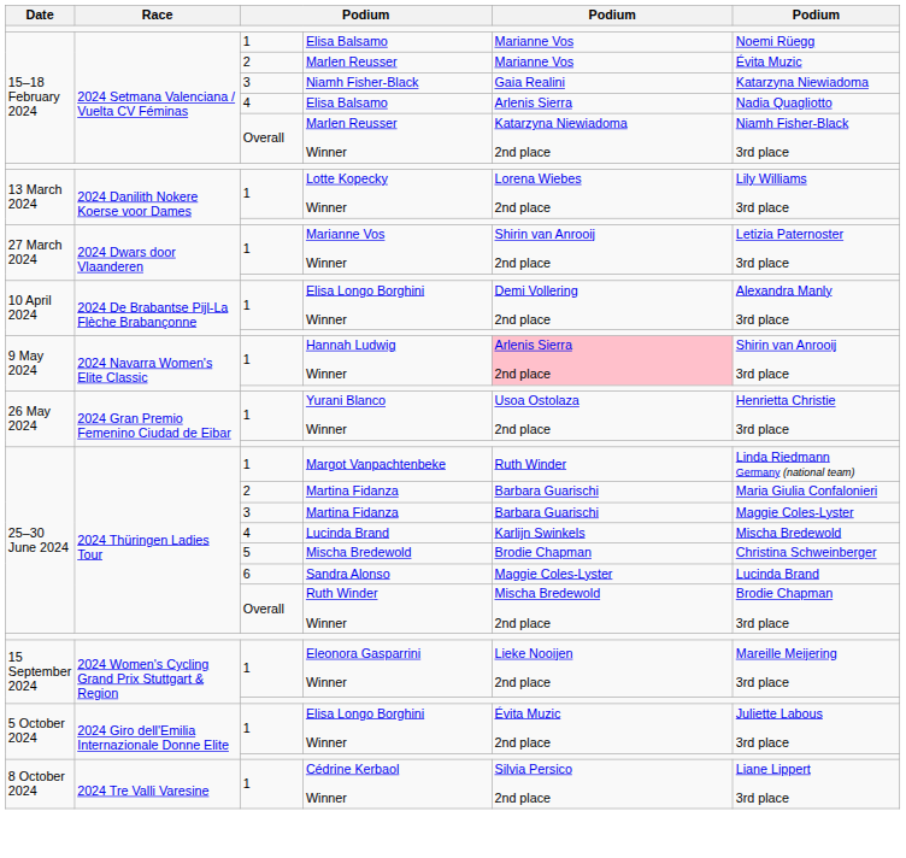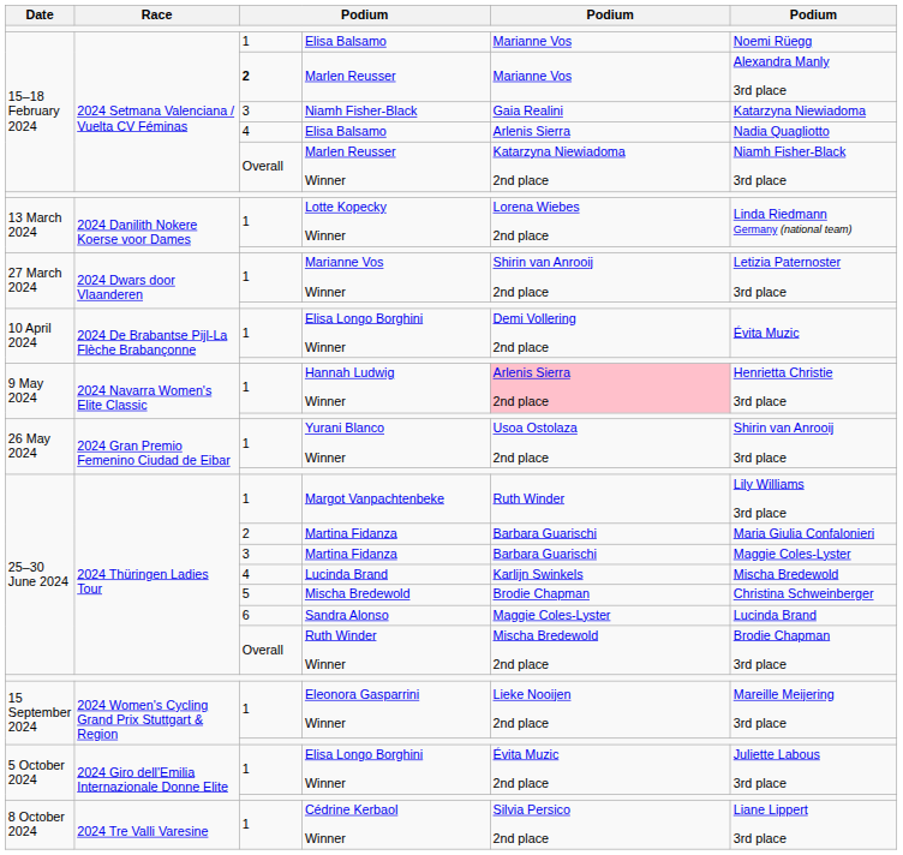 <table class="wikitable" width=70%>
 <tr>
 <th>Date</th>
 <th width=20%>Race</th>
 <th colspan=2 width=30%>Podium</th>
 <th colspan=1 width=30%>Podium</th>
 <th colspan=1 width=30%>Podium</th>
 </tr>
 <tr>
 <td colspan=6></td>
 </tr>
 <tr>
 <td rowspan=5>15–18 February 2024</td>
 <td rowspan=5><br><a href='#'>2024 Setmana Valenciana / Vuelta CV Féminas</a></td>
 <td bgcolor=>1</td>
 <td> <a href='#'>Elisa Balsamo</a> <br> <small></small></td>
 <td> <a href='#'>Marianne Vos</a> <br><small></small></td>
 <td> <a href='#'>Noemi Rüegg</a> <br> <small></small></td>
 </tr>
 <tr>
-<td bgcolor=>2</td>
+<td bgcolor=><strong>2</strong></td>
 <td> <a href='#'>Marlen Reusser</a><br> <small></small></td>
 <td> <a href='#'>Marianne Vos</a><br><small></small></td>
-<td> <a href='#'>Évita Muzic</a><br> <small></small></td>
+<td> <a href='#'>Alexandra Manly</a><br><small></small><br>3rd place</td>
 </tr>
 <tr>
 <td bgcolor=>3</td>
 <td> <a href='#'>Niamh Fisher-Black</a> <br> <small></small></td>
 <td> <a href='#'>Gaia Realini</a><br><small></small></td>
 <td> <a href='#'>Katarzyna Niewiadoma</a><br> <small></small></td>
 </tr>
 <tr>
 <td bgcolor=>4</td>
 <td> <a href='#'>Elisa Balsamo</a><br> <small></small></td>
 <td> <a href='#'>Arlenis Sierra</a><br><small></small></td>
 <td> <a href='#'>Nadia Quagliotto</a><br> <small></small></td>
 </tr>
 <tr>
 <td bgcolor=>Overall</td>
 <td> <a href='#'>Marlen Reusser</a><br> <small></small><br>Winner</td>
 <td> <a href='#'>Katarzyna Niewiadoma</a><br> <small></small><br>2nd place</td>
 <td> <a href='#'>Niamh Fisher-Black</a><br> <small></small><br>3rd place</td>
 </tr>
 <tr>
 <td colspan=6></td>
 </tr>
 <tr>
 <td rowspan=2>13 March 2024</td>
 <td rowspan=2><br><a href='#'>2024 Danilith Nokere Koerse voor Dames</a></td>
 <td bgcolor=>1</td>
 <td> <a href='#'>Lotte Kopecky</a><br> <small></small><br>Winner</td>
 <td> <a href='#'>Lorena Wiebes</a><br> <small></small><br>2nd place</td>
-<td> <a href='#'>Lily Williams</a><br> <small></small><br>3rd place</td>
+<td> <a href='#'>Linda Riedmann</a> <br> <small><a href='#'>Germany</a> <em>(national team)</em></small></td>
 </tr>
 <tr>
 <td colspan=6></td>
 </tr>
 <tr>
 <td rowspan=2>27 March 2024</td>
 <td rowspan=2><br><a href='#'>2024 Dwars door Vlaanderen</a></td>
 <td bgcolor=>1</td>
 <td> <a href='#'>Marianne Vos</a><br> <small></small><br>Winner</td>
 <td> <a href='#'>Shirin van Anrooij</a><br> <small></small><br>2nd place</td>
 <td> <a href='#'>Letizia Paternoster</a><br> <small></small><br>3rd place</td>
 </tr>
 <tr>
 <td colspan=6></td>
 </tr>
 <tr>
 <td rowspan=2>10 April 2024</td>
 <td rowspan=2><br><a href='#'>2024 De Brabantse Pijl-La Flèche Brabançonne</a></td>
 <td bgcolor=>1</td>
 <td> <a href='#'>Elisa Longo Borghini</a> <br> <small></small><br>Winner</td>
 <td> <a href='#'>Demi Vollering</a><br><small></small><br>2nd place</td>
-<td> <a href='#'>Alexandra Manly</a><br><small></small><br>3rd place</td>
+<td> <a href='#'>Évita Muzic</a><br> <small></small></td>
 </tr>
 <tr>
 <td colspan=6></td>
 </tr>
 <tr>
 <td rowspan=2>9 May 2024</td>
 <td rowspan=2><br><a href='#'>2024 Navarra Women's Elite Classic</a></td>
 <td bgcolor=>1</td>
 <td> <a href='#'>Hannah Ludwig</a> <br> <small></small><br>Winner</td>
 <td style="background: pink;"> <a href='#'>Arlenis Sierra</a><br><small></small><br>2nd place</td>
-<td> <a href='#'>Shirin van Anrooij</a><br><small></small><br>3rd place</td>
+<td> <a href='#'>Henrietta Christie</a><br><small></small><br>3rd place</td>
 </tr>
 <tr>
 <td colspan=6></td>
 </tr>
 <tr>
 <td rowspan=2>26 May 2024</td>
 <td rowspan=2><br><a href='#'>2024 Gran Premio Femenino Ciudad de Eibar</a></td>
 <td bgcolor=>1</td>
 <td> <a href='#'>Yurani Blanco</a> <br> <small></small><br>Winner</td>
 <td> <a href='#'>Usoa Ostolaza</a><br><small></small><br>2nd place</td>
-<td> <a href='#'>Henrietta Christie</a><br><small></small><br>3rd place</td>
+<td> <a href='#'>Shirin van Anrooij</a><br><small></small><br>3rd place</td>
 </tr>
 <tr>
 <td colspan=6></td>
 </tr>
 <tr>
 <td rowspan=7>25–30 June 2024</td>
 <td rowspan=7><br><a href='#'>2024 Thüringen Ladies Tour</a></td>
 <td bgcolor=>1</td>
 <td> <a href='#'>Margot Vanpachtenbeke</a> <br> <small></small></td>
 <td> <a href='#'>Ruth Winder</a> <br><small></small></td>
-<td> <a href='#'>Linda Riedmann</a> <br> <small><a href='#'>Germany</a> <em>(national team)</em></small></td>
+<td> <a href='#'>Lily Williams</a><br> <small></small><br>3rd place</td>
 </tr>
 <tr>
 <td bgcolor=>2</td>
 <td> <a href='#'>Martina Fidanza</a><br> <small></small></td>
 <td> <a href='#'>Barbara Guarischi</a><br><small></small></td>
 <td> <a href='#'>Maria Giulia Confalonieri</a><br> <small></small></td>
 </tr>
 <tr>
 <td bgcolor=>3</td>
 <td> <a href='#'>Martina Fidanza</a><br> <small></small></td>
 <td> <a href='#'>Barbara Guarischi</a><br><small></small></td>
 <td> <a href='#'>Maggie Coles-Lyster</a><br> <small></small></td>
 </tr>
 <tr>
 <td bgcolor=>4</td>
 <td> <a href='#'>Lucinda Brand</a><br> <small></small></td>
 <td> <a href='#'>Karlijn Swinkels</a><br><small></small></td>
 <td> <a href='#'>Mischa Bredewold</a><br> <small></small></td>
 </tr>
 <tr>
 <td bgcolor=>5</td>
 <td> <a href='#'>Mischa Bredewold</a><br> <small></small></td>
 <td> <a href='#'>Brodie Chapman</a><br><small></small></td>
 <td> <a href='#'>Christina Schweinberger</a><br> <small></small></td>
 </tr>
 <tr>
 <td bgcolor=>6</td>
 <td> <a href='#'>Sandra Alonso</a><br> <small></small></td>
 <td> <a href='#'>Maggie Coles-Lyster</a><br> <small></small></td>
 <td> <a href='#'>Lucinda Brand</a><br> <small></small></td>
 </tr>
 <tr>
 <td bgcolor=>Overall</td>
 <td> <a href='#'>Ruth Winder</a> <br><small></small><br>Winner</td>
 <td> <a href='#'>Mischa Bredewold</a><br> <small></small><br>2nd place</td>
 <td> <a href='#'>Brodie Chapman</a><br><small></small><br>3rd place</td>
 </tr>
 <tr>
 <td colspan=6></td>
 </tr>
 <tr>
 <td rowspan=2>15 September 2024</td>
 <td rowspan=2><br><a href='#'>2024 Women's Cycling Grand Prix Stuttgart & Region</a></td>
 <td bgcolor=>1</td>
 <td> <a href='#'>Eleonora Gasparrini</a> <br> <small></small><br>Winner</td>
 <td> <a href='#'>Lieke Nooijen</a><br><small></small><br>2nd place</td>
 <td> <a href='#'>Mareille Meijering</a><br><small></small><br>3rd place</td>
 </tr>
 <tr>
 <td colspan=6></td>
 </tr>
 <tr>
 <td rowspan=2>5 October 2024</td>
 <td rowspan=2><br><a href='#'>2024 Giro dell'Emilia Internazionale Donne Elite</a></td>
 <td bgcolor=>1</td>
 <td> <a href='#'>Elisa Longo Borghini</a> <br> <small></small><br>Winner</td>
 <td> <a href='#'>Évita Muzic</a><br><small></small><br>2nd place</td>
 <td> <a href='#'>Juliette Labous</a><br><small></small><br>3rd place</td>
 </tr>
 <tr>
 <td colspan=6></td>
 </tr>
 <tr>
 <td rowspan=2>8 October 2024</td>
 <td rowspan=2><br><a href='#'>2024 Tre Valli Varesine</a></td>
 <td bgcolor=>1</td>
 <td> <a href='#'>Cédrine Kerbaol</a> <br> <small></small><br>Winner</td>
 <td> <a href='#'>Silvia Persico</a><br><small></small><br>2nd place</td>
 <td> <a href='#'>Liane Lippert</a><br><small></small><br>3rd place</td>
 </tr>
 </table>
